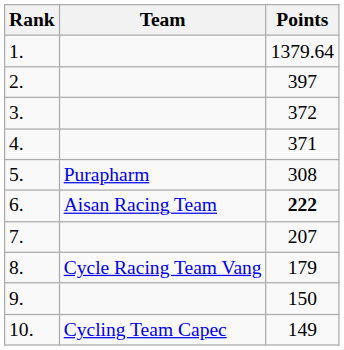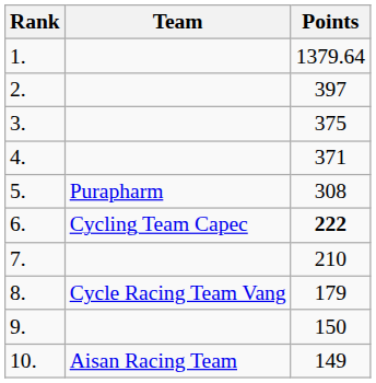 <table class="wikitable sortable">
 <tr>
 <th>Rank</th>
 <th>Team</th>
 <th>Points</th>
 </tr>
 <tr>
 <td>1.</td>
 <td></td>
 <td align=center>1379.64</td>
 </tr>
 <tr>
 <td>2.</td>
 <td></td>
 <td align=center>397</td>
 </tr>
 <tr>
 <td>3.</td>
 <td></td>
-<td align=center>372</td>
+<td align=center>375</td>
 </tr>
 <tr>
 <td>4.</td>
 <td></td>
 <td align=center>371</td>
 </tr>
 <tr>
 <td>5.</td>
 <td><a href='#'>Purapharm</a></td>
 <td align=center>308</td>
 </tr>
 <tr>
 <td>6.</td>
-<td><a href='#'>Aisan Racing Team</a></td>
+<td><a href='#'>Cycling Team Capec</a></td>
 <td align=center><strong>222</strong></td>
 </tr>
 <tr>
 <td>7.</td>
 <td></td>
-<td align=center>207</td>
+<td align=center>210</td>
 </tr>
 <tr>
 <td>8.</td>
 <td><a href='#'>Cycle Racing Team Vang</a></td>
 <td align=center>179</td>
 </tr>
 <tr>
 <td>9.</td>
 <td></td>
 <td align=center>150</td>
 </tr>
 <tr>
 <td>10.</td>
-<td><a href='#'>Cycling Team Capec</a></td>
+<td><a href='#'>Aisan Racing Team</a></td>
 <td align=center>149</td>
 </tr>
 </table>
